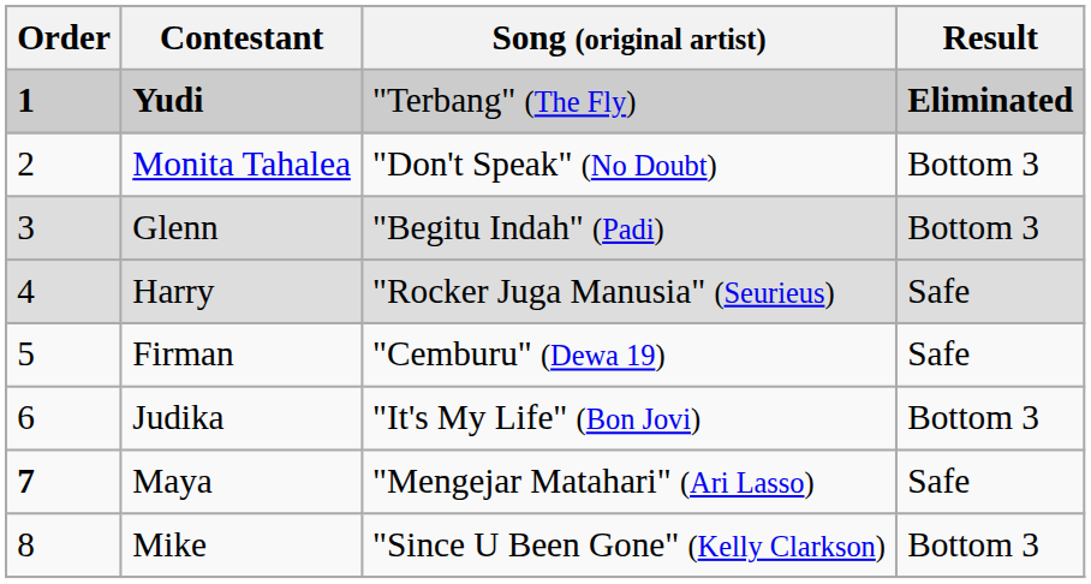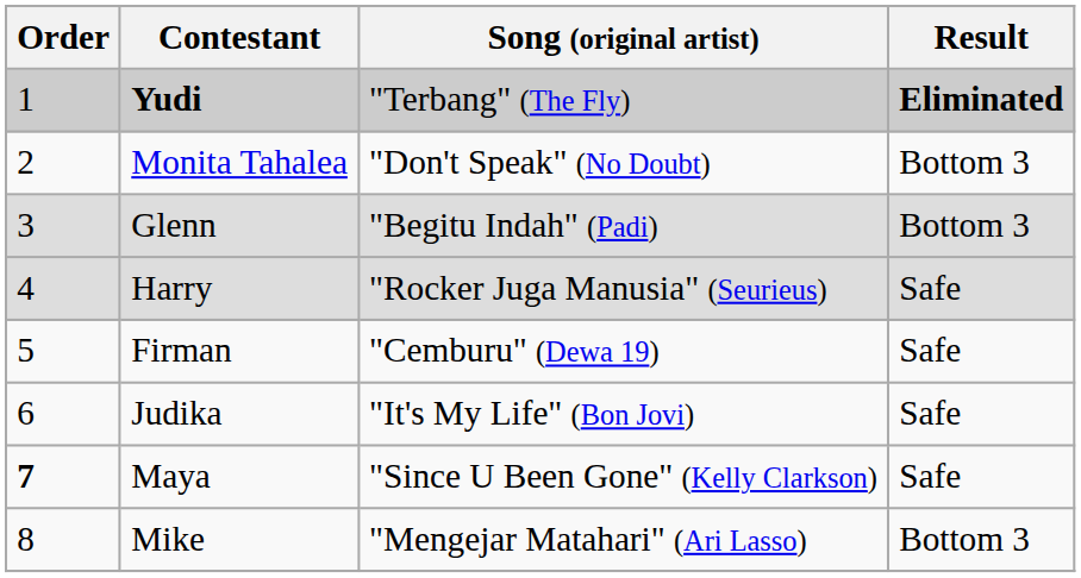 <table border="8" cellpadding="4" cellspacing="0" style="margin:  1em 1em 1em 0; background: #f9f9f9; border: 1px #aaa  solid; border-collapse: collapse; font-size: 90%;">
 <tr style="background:#f2f2f2;">
 <th>Order</th>
 <th>Contestant</th>
 <th>Song <small>(original artist)</small></th>
 <th>Result</th>
 </tr>
 <tr style="background:#ccc;">
-<td><strong>1</strong></td>
+<td>1</td>
 <td><strong>Yudi</strong></td>
 <td>"Terbang" <small>(<a href='#'>The Fly</a>)</small></td>
 <td><strong>Eliminated</strong></td>
 </tr>
 <tr>
 <td>2</td>
 <td><a href='#'>Monita Tahalea</a></td>
 <td>"Don't Speak" <small>(<a href='#'>No Doubt</a>)</small></td>
 <td>Bottom 3</td>
 </tr>
 <tr style="background:#ddd;">
 <td>3</td>
 <td>Glenn</td>
 <td>"Begitu Indah" <small>(<a href='#'>Padi</a>)</small></td>
 <td>Bottom 3</td>
 </tr>
 <tr style="background:#ddd;">
 <td>4</td>
 <td>Harry</td>
 <td>"Rocker Juga Manusia" <small>(<a href='#'>Seurieus</a>)</small></td>
 <td>Safe</td>
 </tr>
 <tr>
 <td>5</td>
 <td>Firman</td>
 <td>"Cemburu" <small>(<a href='#'>Dewa 19</a>)</small></td>
 <td>Safe</td>
 </tr>
 <tr>
 <td>6</td>
 <td>Judika</td>
 <td>"It's My Life" <small>(<a href='#'>Bon Jovi</a>)</small></td>
-<td>Bottom 3</td>
+<td>Safe</td>
 </tr>
 <tr>
 <td><strong>7</strong></td>
 <td>Maya</td>
-<td>"Mengejar Matahari" <small>(<a href='#'>Ari Lasso</a>)</small></td>
+<td>"Since U Been Gone" <small>(<a href='#'>Kelly Clarkson</a>)</small></td>
 <td>Safe</td>
 </tr>
 <tr>
 <td>8</td>
 <td>Mike</td>
-<td>"Since U Been Gone" <small>(<a href='#'>Kelly Clarkson</a>)</small></td>
+<td>"Mengejar Matahari" <small>(<a href='#'>Ari Lasso</a>)</small></td>
 <td>Bottom 3</td>
 </tr>
 <tr>
 </tr>
 </table>
